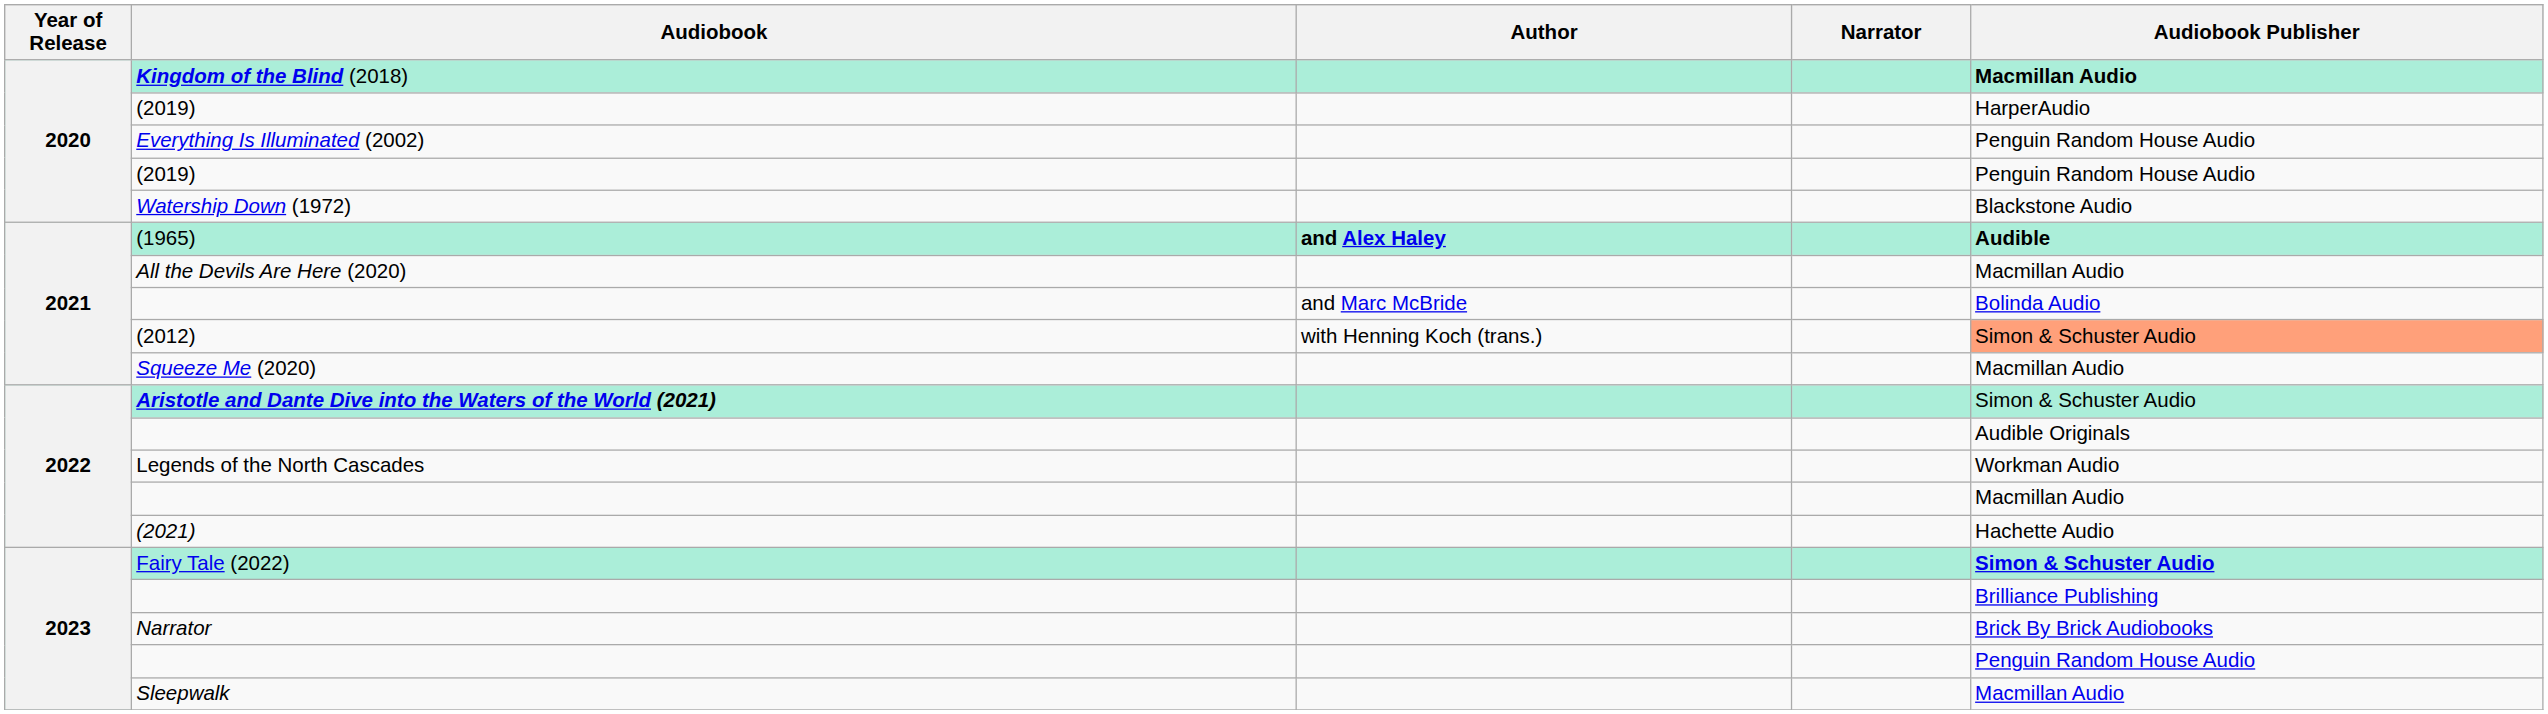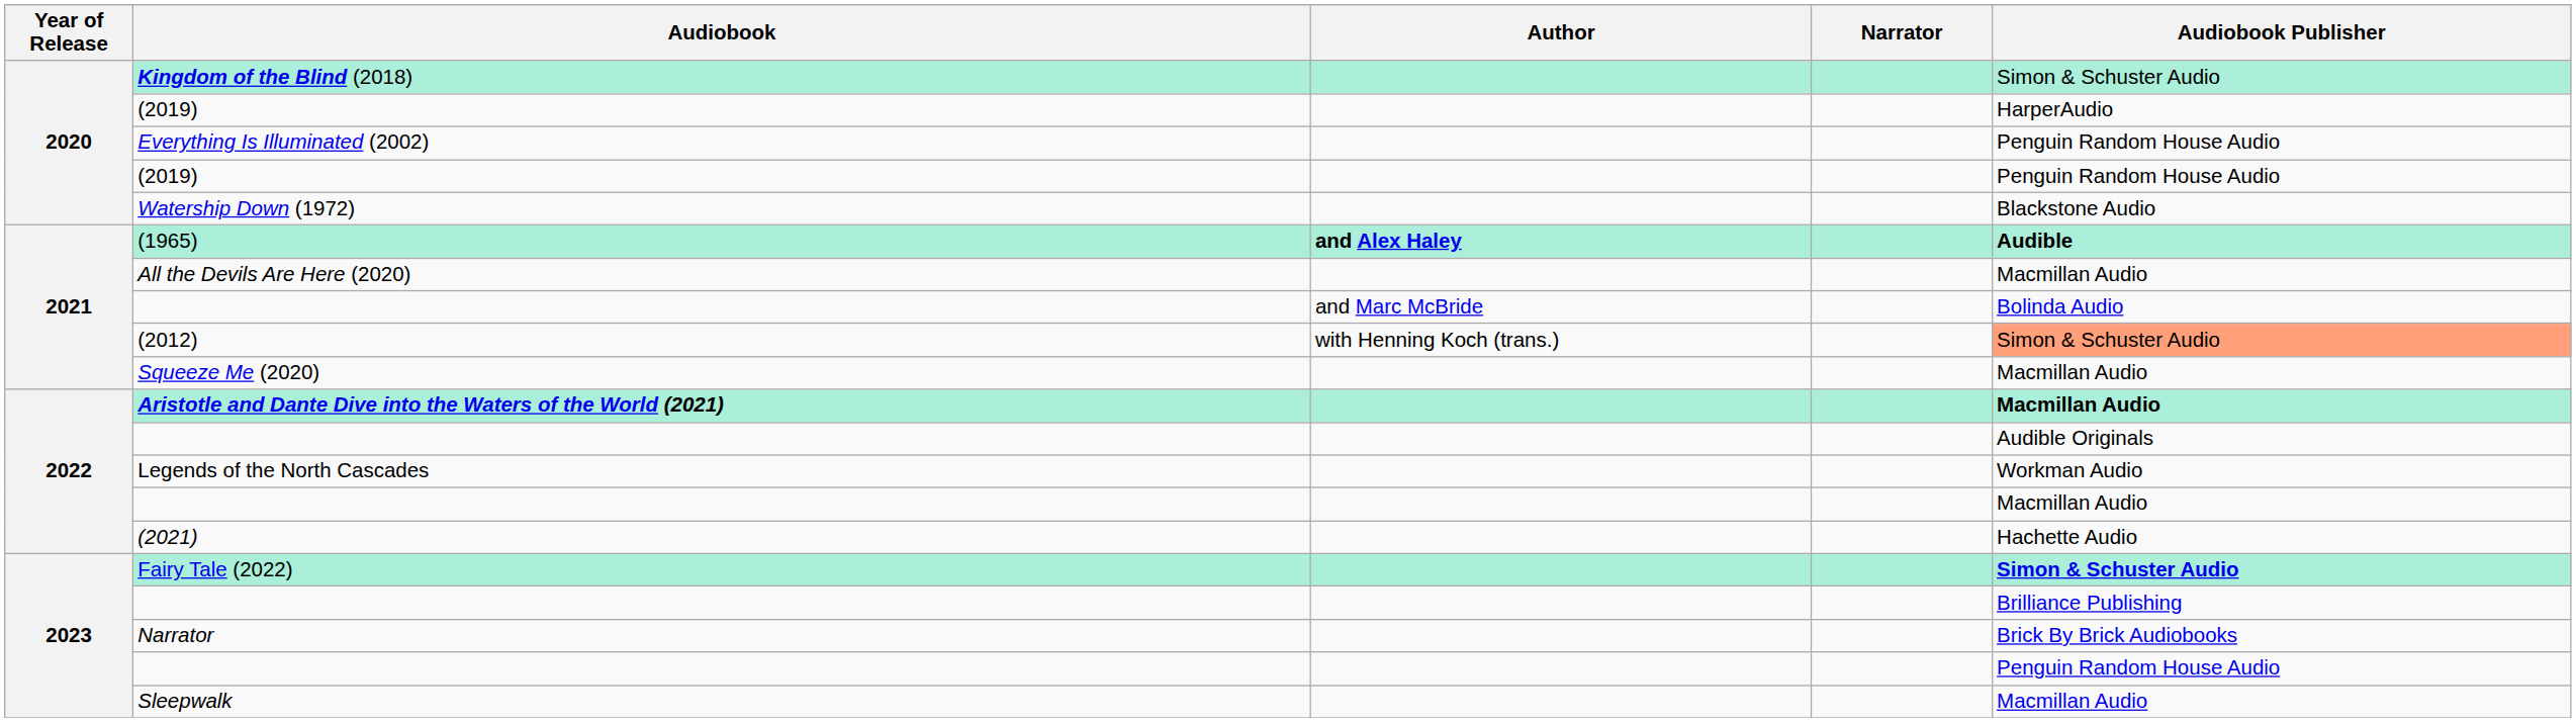 <table class="wikitable sortable mw-collapsible" style="width:100%">
 <tr bgcolor="#bebebe">
 <th width="5%">Year of Release</th>
 <th>Audiobook</th>
 <th>Author</th>
 <th>Narrator</th>
 <th>Audiobook Publisher</th>
 </tr>
 <tr style="background:#ABEED9">
 <th rowspan="5"><strong>2020</strong><br></th>
 <td><strong><em><a href='#'>Kingdom of the Blind</a></em></strong> (2018)</td>
 <td><strong></strong></td>
 <td><strong></strong></td>
-<td><strong>Macmillan Audio</strong></td>
+<td></strong>Simon & Schuster Audio<strong></td>
 </tr>
 <tr>
 <td><em></em> (2019)</td>
 <td></td>
 <td></td>
 <td>HarperAudio</td>
 </tr>
 <tr>
 <td><em><a href='#'>Everything Is Illuminated</a></em> (2002)</td>
 <td></td>
 <td></td>
 <td>Penguin Random House Audio</td>
 </tr>
 <tr>
 <td><em></em> (2019)</td>
 <td></td>
 <td></td>
 <td>Penguin Random House Audio</td>
 </tr>
 <tr>
 <td><em><a href='#'>Watership Down</a></em> (1972)</td>
 <td></td>
 <td></td>
 <td>Blackstone Audio</td>
 </tr>
 <tr style="background:#ABEED9">
 <th rowspan="5"><strong>2021</strong><br></th>
 <td><strong><em></em></strong> (1965)</td>
 <td><strong></strong> <strong>and <a href='#'>Alex Haley</a></strong></td>
 <td><strong></strong></td>
 <td><strong>Audible</strong></td>
 </tr>
 <tr>
 <td><em>All the Devils Are Here</em> (2020)</td>
 <td></td>
 <td></td>
 <td>Macmillan Audio</td>
 </tr>
 <tr>
 <td><em></em></td>
 <td> and <a href='#'>Marc McBride</a></td>
 <td></td>
 <td><a href='#'>Bolinda Audio</a></td>
 </tr>
 <tr>
 <td><em></em> (2012)</td>
 <td> with Henning Koch (trans.)</td>
 <td></td>
 <td style="background: lightsalmon;">Simon & Schuster Audio</td>
 </tr>
 <tr>
 <td><em><a href='#'>Squeeze Me</a></em> (2020)</td>
 <td></td>
 <td></td>
 <td>Macmillan Audio</td>
 </tr>
 <tr style="background:#ABEED9">
 <th rowspan="5"><strong>2022</strong><br></th>
 <td><strong><em><a href='#'>Aristotle and Dante Dive into the Waters of the World</a><em> (2021)<strong></td>
 <td></strong><strong></td>
 <td></strong><strong></td>
-<td></strong>Simon & Schuster Audio<strong></td>
+<td><strong>Macmillan Audio</strong></td>
 </tr>
 <tr>
 <td></em><em></td>
 <td></td>
 <td></td>
 <td>Audible Originals</td>
 </tr>
 <tr>
 <td></em>Legends of the North Cascades<em></td>
 <td></td>
 <td></td>
 <td>Workman Audio</td>
 </tr>
 <tr>
 <td></em><em></td>
 <td></td>
 <td></td>
 <td>Macmillan Audio</td>
 </tr>
 <tr>
 <td></em><em> (2021)</td>
 <td></td>
 <td></td>
 <td>Hachette Audio</td>
 </tr>
 <tr style="background:#ABEED9">
 <th rowspan="5"></strong>2023<strong><br></th>
 <td></em></strong><a href='#'>Fairy Tale</a></em> (2022)</strong></td>
 <td><strong></strong></td>
 <td><strong></strong></td>
 <td><strong><a href='#'>Simon & Schuster Audio</a></strong></td>
 </tr>
 <tr>
 <td></td>
 <td></td>
 <td></td>
 <td><a href='#'>Brilliance Publishing</a></td>
 </tr>
 <tr>
 <td><em>Narrator</em></td>
 <td></td>
 <td></td>
 <td><a href='#'>Brick By Brick Audiobooks</a></td>
 </tr>
 <tr>
 <td></td>
 <td></td>
 <td></td>
 <td><a href='#'>Penguin Random House Audio</a></td>
 </tr>
 <tr>
 <td><em>Sleepwalk</em></td>
 <td></td>
 <td></td>
 <td><a href='#'>Macmillan Audio</a></td>
 </tr>
 </table>
